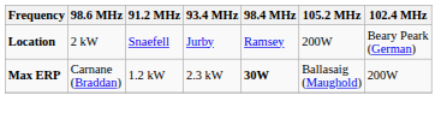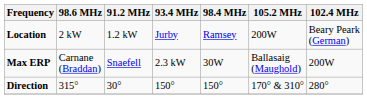 <table class="wikitable">
 <tr>
 <th><strong>Frequency</strong></th>
 <th>98.6 MHz</th>
 <th>91.2 MHz</th>
 <th>93.4 MHz</th>
 <th>98.4 MHz</th>
 <th>105.2 MHz</th>
 <th>102.4 MHz</th>
 </tr>
 <tr>
 <td><strong>Location</strong></td>
 <td>2 kW</td>
-<td><a href='#'>Snaefell</a></td>
+<td>1.2 kW</td>
 <td><a href='#'>Jurby</a></td>
 <td><a href='#'>Ramsey</a></td>
 <td>200W</td>
 <td>Beary Peark<br>(<a href='#'>German</a>)</td>
 </tr>
 <tr>
 <td><strong>Max ERP</strong></td>
 <td>Carnane<br>(<a href='#'>Braddan</a>)</td>
-<td>1.2 kW</td>
+<td><a href='#'>Snaefell</a></td>
 <td>2.3 kW</td>
-<td><strong>30W</strong></td>
+<td>30W</td>
 <td>Ballasaig<br>(<a href='#'>Maughold</a>)</td>
 <td>200W</td>
 </tr>
 <tr>
+<td><strong>Direction</strong></td>
+<td>315°</td>
+<td>30°</td>
+<td>150°</td>
+<td>150°</td>
+<td>170° & 310°</td>
+<td>280°</td>
+</tr>
+<tr>
 </tr>
 </table>
